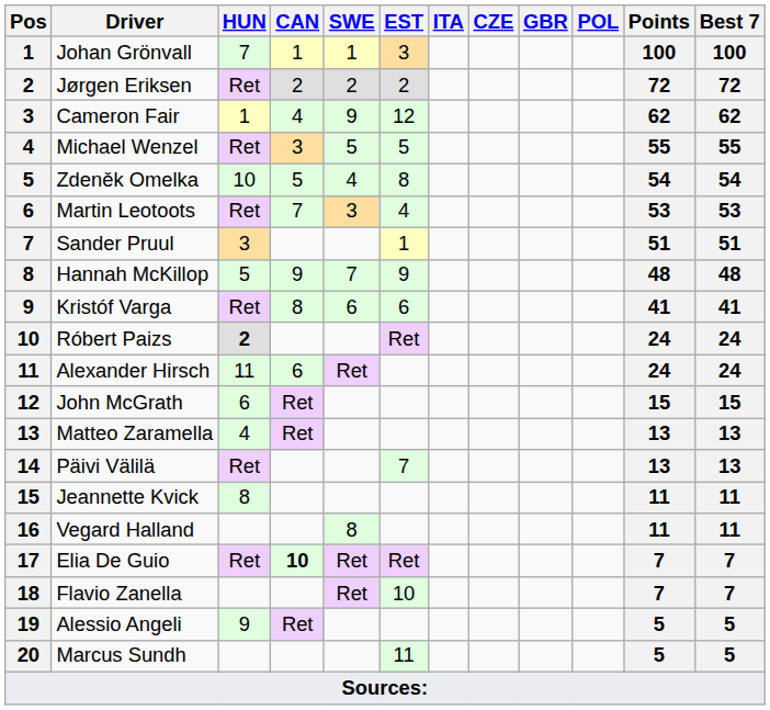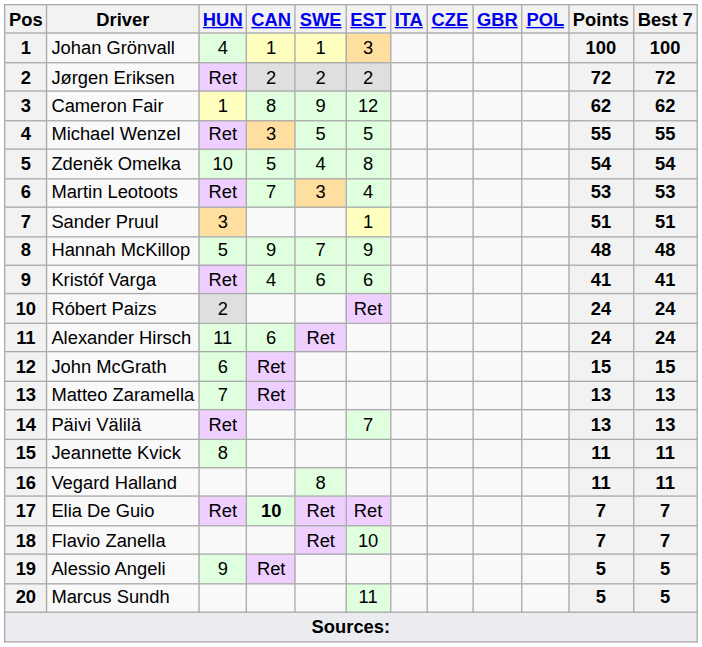 <table class="wikitable" style="font-size: 85%; text-align: center">
 <tr valign="top">
 <th valign="middle">Pos</th>
 <th valign="middle">Driver</th>
 <th><a href='#'>HUN</a><br></th>
 <th><a href='#'>CAN</a><br></th>
 <th><a href='#'>SWE</a><br></th>
 <th><a href='#'>EST</a><br></th>
 <th><a href='#'>ITA</a><br></th>
 <th><a href='#'>CZE</a><br></th>
 <th><a href='#'>GBR</a><br></th>
 <th><a href='#'>POL</a><br></th>
 <th valign="middle">Points</th>
 <th valign="middle">Best 7</th>
 </tr>
 <tr>
 <th>1</th>
 <td align="left"> Johan Grönvall</td>
-<td style="background:#DFFFDF;">7</td>
+<td style="background:#DFFFDF;">4</td>
 <td style="background:#FFFFBF;">1</td>
 <td style="background:#FFFFBF;">1</td>
 <td style="background:#FFDF9F;">3</td>
 <td></td>
 <td></td>
 <td></td>
 <td></td>
 <th>100</th>
 <th>100</th>
 </tr>
 <tr>
 <th>2</th>
 <td align="left"> Jørgen Eriksen</td>
 <td style="background:#EFCFFF;">Ret</td>
 <td style="background:#DFDFDF;">2</td>
 <td style="background:#DFDFDF;">2</td>
 <td style="background:#DFDFDF;">2</td>
 <td></td>
 <td></td>
 <td></td>
 <td></td>
 <th>72</th>
 <th>72</th>
 </tr>
 <tr>
 <th>3</th>
 <td align="left"> Cameron Fair</td>
 <td style="background:#FFFFBF;">1</td>
-<td style="background:#DFFFDF;">4</td>
+<td style="background:#DFFFDF;">8</td>
 <td style="background:#DFFFDF;">9</td>
 <td style="background:#DFFFDF;">12</td>
 <td></td>
 <td></td>
 <td></td>
 <td></td>
 <th>62</th>
 <th>62</th>
 </tr>
 <tr>
 <th>4</th>
 <td align="left"> Michael Wenzel</td>
 <td style="background:#EFCFFF;">Ret</td>
 <td style="background:#FFDF9F;">3</td>
 <td style="background:#DFFFDF;">5</td>
 <td style="background:#DFFFDF;">5</td>
 <td></td>
 <td></td>
 <td></td>
 <td></td>
 <th>55</th>
 <th>55</th>
 </tr>
 <tr>
 <th>5</th>
 <td align="left"> Zdeněk Omelka</td>
 <td style="background:#DFFFDF;">10</td>
 <td style="background:#DFFFDF;">5</td>
 <td style="background:#DFFFDF;">4</td>
 <td style="background:#DFFFDF;">8</td>
 <td></td>
 <td></td>
 <td></td>
 <td></td>
 <th>54</th>
 <th>54</th>
 </tr>
 <tr>
 <th>6</th>
 <td align="left"> Martin Leotoots</td>
 <td style="background:#EFCFFF;">Ret</td>
 <td style="background:#DFFFDF;">7</td>
 <td style="background:#FFDF9F;">3</td>
 <td style="background:#DFFFDF;">4</td>
 <td></td>
 <td></td>
 <td></td>
 <td></td>
 <th>53</th>
 <th>53</th>
 </tr>
 <tr>
 <th>7</th>
 <td align="left"> Sander Pruul</td>
 <td style="background:#FFDF9F;">3</td>
 <td></td>
 <td></td>
 <td style="background:#FFFFBF;">1</td>
 <td></td>
 <td></td>
 <td></td>
 <td></td>
 <th>51</th>
 <th>51</th>
 </tr>
 <tr>
 <th>8</th>
 <td align="left"> Hannah McKillop</td>
 <td style="background:#DFFFDF;">5</td>
 <td style="background:#DFFFDF;">9</td>
 <td style="background:#DFFFDF;">7</td>
 <td style="background:#DFFFDF;">9</td>
 <td></td>
 <td></td>
 <td></td>
 <td></td>
 <th>48</th>
 <th>48</th>
 </tr>
 <tr>
 <th>9</th>
 <td align="left"> Kristóf Varga</td>
 <td style="background:#EFCFFF;">Ret</td>
-<td style="background:#DFFFDF;">8</td>
+<td style="background:#DFFFDF;">4</td>
 <td style="background:#DFFFDF;">6</td>
 <td style="background:#DFFFDF;">6</td>
 <td></td>
 <td></td>
 <td></td>
 <td></td>
 <th>41</th>
 <th>41</th>
 </tr>
 <tr>
 <th>10</th>
 <td align="left"> Róbert Paizs</td>
-<td style="background:#DFDFDF;"><strong>2</strong></td>
+<td style="background:#DFDFDF;">2</td>
 <td></td>
 <td></td>
 <td style="background:#EFCFFF;">Ret</td>
 <td></td>
 <td></td>
 <td></td>
 <td></td>
 <th>24</th>
 <th>24</th>
 </tr>
 <tr>
 <th>11</th>
 <td align="left"> Alexander Hirsch</td>
 <td style="background:#DFFFDF;">11</td>
 <td style="background:#DFFFDF;">6</td>
 <td style="background:#EFCFFF;">Ret</td>
 <td></td>
 <td></td>
 <td></td>
 <td></td>
 <td></td>
 <th>24</th>
 <th>24</th>
 </tr>
 <tr>
 <th>12</th>
 <td align="left"> John McGrath</td>
 <td style="background:#DFFFDF;">6</td>
 <td style="background:#EFCFFF;">Ret</td>
 <td></td>
 <td></td>
 <td></td>
 <td></td>
 <td></td>
 <td></td>
 <th>15</th>
 <th>15</th>
 </tr>
 <tr>
 <th>13</th>
 <td align="left"> Matteo Zaramella</td>
-<td style="background:#DFFFDF;">4</td>
+<td style="background:#DFFFDF;">7</td>
 <td style="background:#EFCFFF;">Ret</td>
 <td></td>
 <td></td>
 <td></td>
 <td></td>
 <td></td>
 <td></td>
 <th>13</th>
 <th>13</th>
 </tr>
 <tr>
 <th>14</th>
 <td align="left"> Päivi Välilä</td>
 <td style="background:#EFCFFF;">Ret</td>
 <td></td>
 <td></td>
 <td style="background:#DFFFDF;">7</td>
 <td></td>
 <td></td>
 <td></td>
 <td></td>
 <th>13</th>
 <th>13</th>
 </tr>
 <tr>
 <th>15</th>
 <td align="left"> Jeannette Kvick</td>
 <td style="background:#DFFFDF;">8</td>
 <td></td>
 <td></td>
 <td></td>
 <td></td>
 <td></td>
 <td></td>
 <td></td>
 <th>11</th>
 <th>11</th>
 </tr>
 <tr>
 <th>16</th>
 <td align="left"> Vegard Halland</td>
 <td></td>
 <td></td>
 <td style="background:#DFFFDF;">8</td>
 <td></td>
 <td></td>
 <td></td>
 <td></td>
 <td></td>
 <th>11</th>
 <th>11</th>
 </tr>
 <tr>
 <th>17</th>
 <td align="left"> Elia De Guio</td>
 <td style="background:#EFCFFF;">Ret</td>
 <td style="background:#DFFFDF;"><strong>10</strong></td>
 <td style="background:#EFCFFF;">Ret</td>
 <td style="background:#EFCFFF;">Ret</td>
 <td></td>
 <td></td>
 <td></td>
 <td></td>
 <th>7</th>
 <th>7</th>
 </tr>
 <tr>
 <th>18</th>
 <td align="left"> Flavio Zanella</td>
 <td></td>
 <td></td>
 <td style="background:#EFCFFF;">Ret</td>
 <td style="background:#DFFFDF;">10</td>
 <td></td>
 <td></td>
 <td></td>
 <td></td>
 <th>7</th>
 <th>7</th>
 </tr>
 <tr>
 <th>19</th>
 <td align="left"> Alessio Angeli</td>
 <td style="background:#DFFFDF;">9</td>
 <td style="background:#EFCFFF;">Ret</td>
 <td></td>
 <td></td>
 <td></td>
 <td></td>
 <td></td>
 <td></td>
 <th>5</th>
 <th>5</th>
 </tr>
 <tr>
 <th>20</th>
 <td align="left"> Marcus Sundh</td>
 <td></td>
 <td></td>
 <td></td>
 <td style="background:#DFFFDF;">11</td>
 <td></td>
 <td></td>
 <td></td>
 <td></td>
 <th>5</th>
 <th>5</th>
 </tr>
 <tr>
 <td colspan="12" style="background-color:#EAECF0;text-align:center"><strong>Sources:</strong></td>
 </tr>
 </table>
